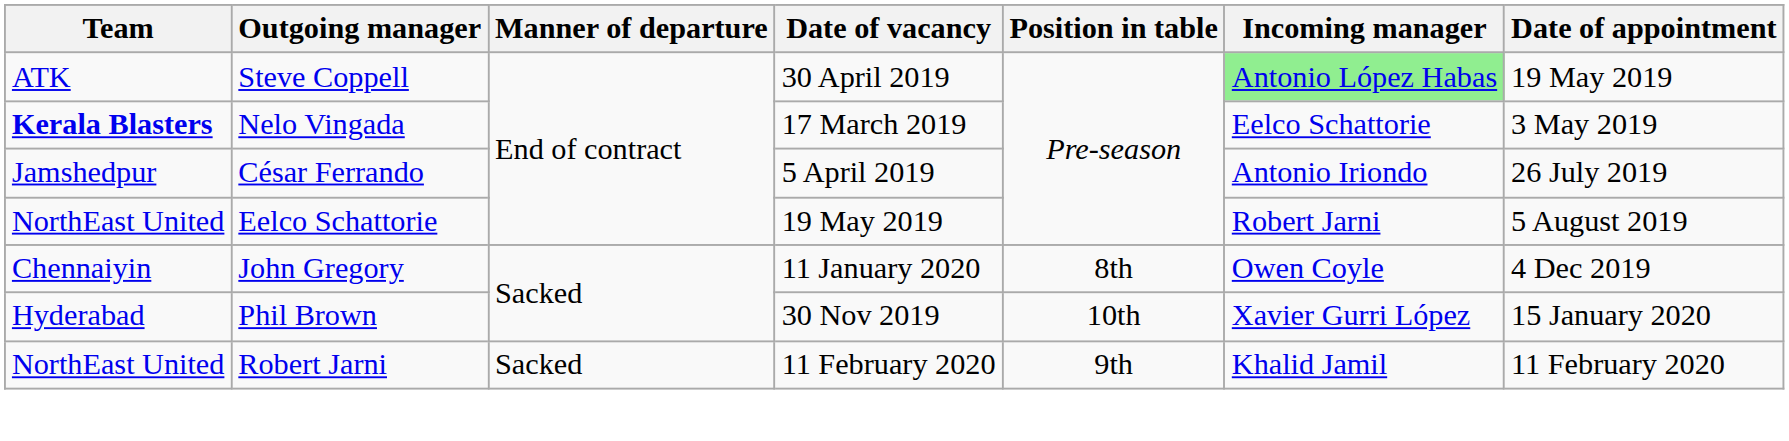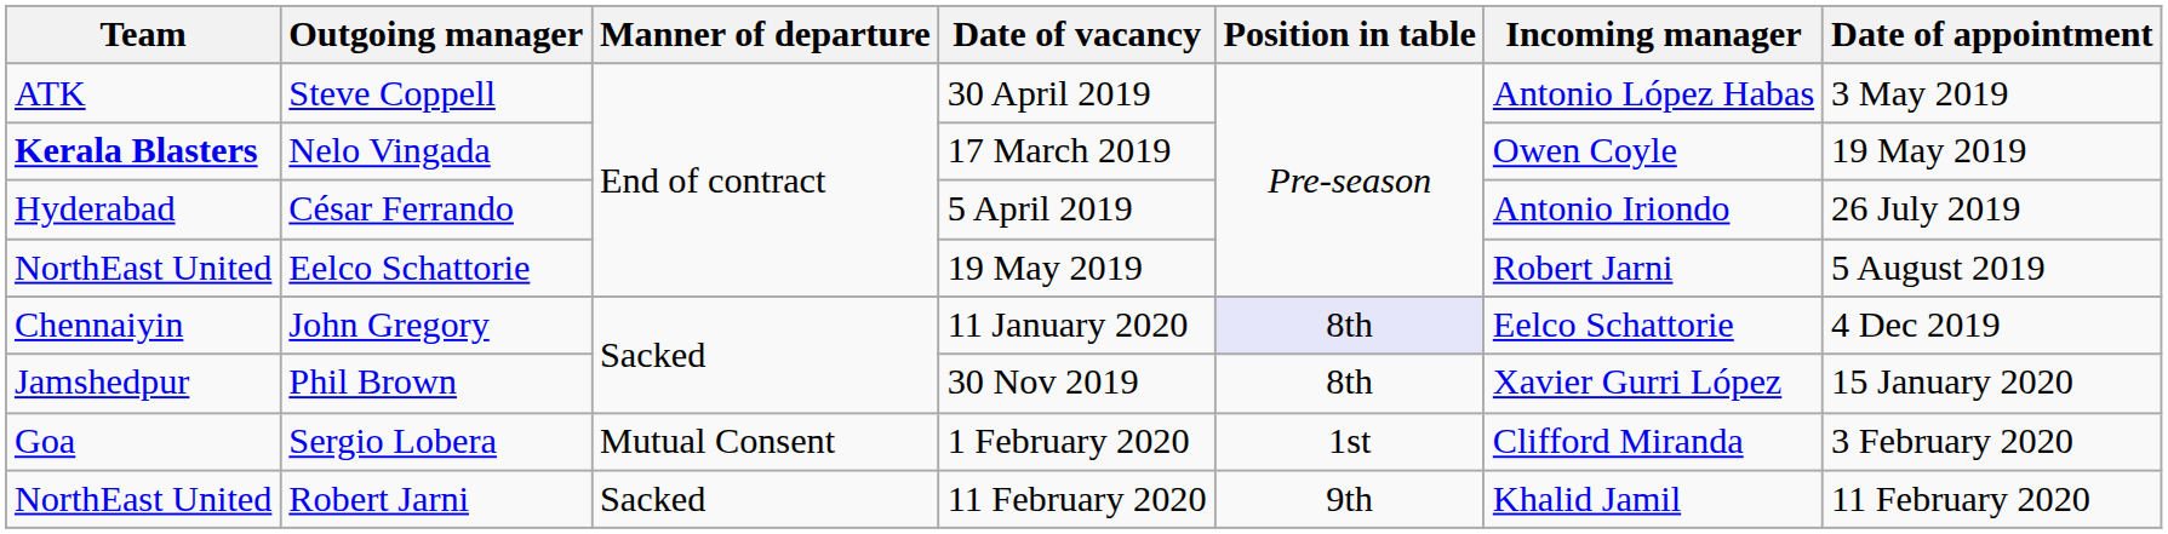 <table class="wikitable sortable">
 <tr>
 <th>Team</th>
 <th>Outgoing manager</th>
 <th>Manner of departure</th>
 <th>Date of vacancy</th>
 <th>Position in table</th>
 <th>Incoming manager</th>
 <th>Date of appointment</th>
 </tr>
 <tr>
 <td><a href='#'>ATK</a></td>
 <td> <a href='#'>Steve Coppell</a></td>
 <td rowspan="4">End of contract</td>
 <td>30 April 2019</td>
 <td rowspan="4" align="center"><em>Pre-season</em></td>
-<td style="background: lightgreen;"> <a href='#'>Antonio López Habas</a></td>
-<td>19 May 2019</td>
+<td> <a href='#'>Antonio López Habas</a></td>
+<td>3 May 2019</td>
 </tr>
 <tr>
 <td><strong><a href='#'>Kerala Blasters</a></strong></td>
 <td> <a href='#'>Nelo Vingada</a></td>
 <td>17 March 2019</td>
-<td> <a href='#'>Eelco Schattorie</a></td>
-<td>3 May 2019</td>
+<td> <a href='#'>Owen Coyle</a></td>
+<td>19 May 2019</td>
 </tr>
 <tr>
-<td><a href='#'>Jamshedpur</a></td>
+<td><a href='#'>Hyderabad</a></td>
 <td> <a href='#'>César Ferrando</a></td>
 <td>5 April 2019</td>
 <td> <a href='#'>Antonio Iriondo</a></td>
 <td>26 July 2019</td>
 </tr>
 <tr>
 <td><a href='#'>NorthEast United</a></td>
 <td> <a href='#'>Eelco Schattorie</a></td>
 <td>19 May 2019</td>
 <td> <a href='#'>Robert Jarni</a></td>
 <td>5 August 2019</td>
 </tr>
 <tr>
 <td><a href='#'>Chennaiyin</a></td>
 <td> <a href='#'>John Gregory</a></td>
 <td rowspan="2">Sacked</td>
 <td>11 January 2020</td>
-<td rowspan="1" align="center">8th</td>
-<td> <a href='#'>Owen Coyle</a></td>
+<td rowspan="1" align="center" style="background: lavender;">8th</td>
+<td> <a href='#'>Eelco Schattorie</a></td>
 <td>4 Dec 2019</td>
 </tr>
 <tr>
-<td><a href='#'>Hyderabad</a></td>
+<td><a href='#'>Jamshedpur</a></td>
 <td> <a href='#'>Phil Brown</a></td>
 <td>30 Nov 2019</td>
-<td rowspan="1" align="center">10th</td>
+<td rowspan="1" align="center">8th</td>
 <td> <a href='#'>Xavier Gurri López</a></td>
 <td>15 January 2020</td>
+</tr>
+<tr>
+<td><a href='#'>Goa</a></td>
+<td> <a href='#'>Sergio Lobera</a></td>
+<td>Mutual Consent</td>
+<td>1 February 2020</td>
+<td rowspan="1" align="center">1st</td>
+<td> <a href='#'>Clifford Miranda</a></td>
+<td>3 February 2020</td>
 </tr>
 <tr>
 <td><a href='#'>NorthEast United</a></td>
 <td> <a href='#'>Robert Jarni</a></td>
 <td>Sacked</td>
 <td>11 February 2020</td>
 <td rowspan="1" align="center">9th</td>
 <td> <a href='#'>Khalid Jamil</a></td>
 <td>11 February 2020</td>
 </tr>
 </table>
